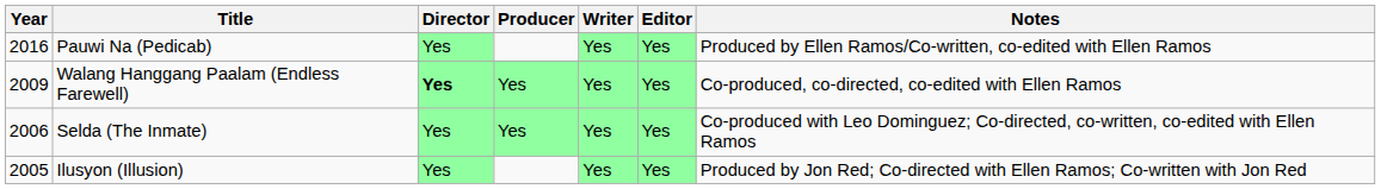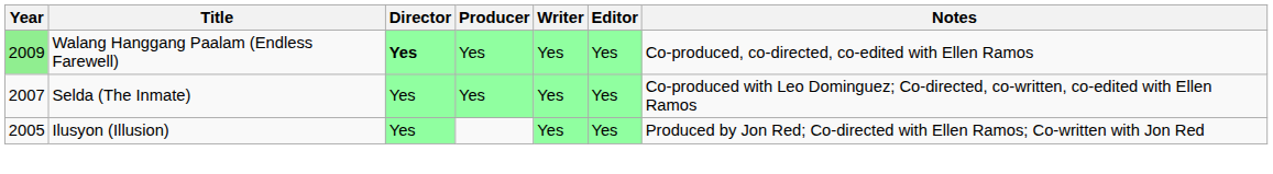 <table class="wikitable sortable">
 <tr>
 <th>Year</th>
 <th>Title</th>
 <th>Director</th>
 <th>Producer</th>
 <th>Writer</th>
 <th>Editor</th>
 <th>Notes</th>
 </tr>
-<tr valign="top">
-<td>2016</td>
-<td>Pauwi Na (Pedicab)</td>
-<td style="background:#90FFA0">Yes</td>
-<td></td>
-<td style="background:#90FFA0">Yes</td>
-<td style="background:#90FFA0">Yes</td>
-<td>Produced by Ellen Ramos/Co-written, co-edited with Ellen Ramos</td>
-</tr>
 <tr>
-<td>2009</td>
+<td style="background: lightgreen;">2009</td>
 <td>Walang Hanggang Paalam (Endless Farewell)</td>
 <td style="background:#90FFA0"><strong>Yes</strong></td>
 <td style="background:#90FFA0">Yes</td>
 <td style="background:#90FFA0">Yes</td>
 <td style="background:#90FFA0">Yes</td>
 <td>Co-produced, co-directed, co-edited with Ellen Ramos</td>
 </tr>
 <tr>
-<td>2006</td>
+<td>2007</td>
 <td>Selda (The Inmate)</td>
 <td style="background:#90FFA0">Yes</td>
 <td style="background:#90FFA0">Yes</td>
 <td style="background:#90FFA0">Yes</td>
 <td style="background:#90FFA0">Yes</td>
 <td>Co-produced with Leo Dominguez; Co-directed, co-written, co-edited with Ellen Ramos</td>
 </tr>
 <tr>
 <td>2005</td>
 <td>Ilusyon (Illusion)</td>
 <td style="background:#90FFA0">Yes</td>
 <td></td>
 <td style="background:#90FFA0">Yes</td>
 <td style="background:#90FFA0">Yes</td>
 <td>Produced by Jon Red; Co-directed with Ellen Ramos; Co-written with Jon Red</td>
 </tr>
 </table>
